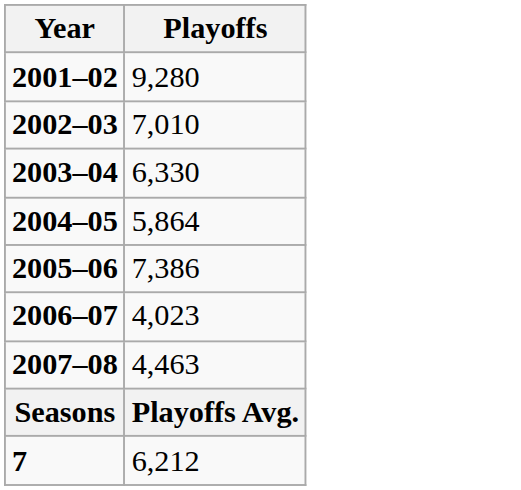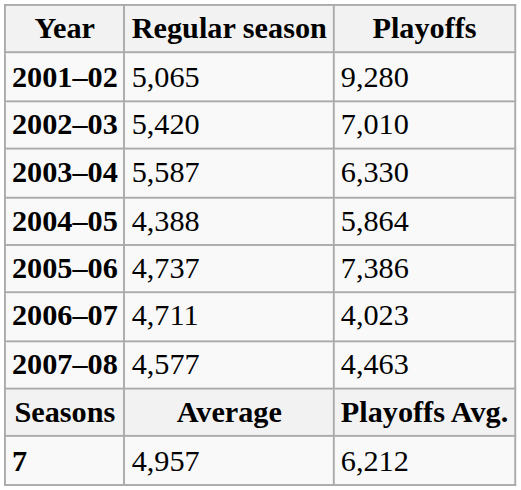 <table class="wikitable">
 <tr>
 <th>Year</th>
+<th>Regular season</th>
 <th>Playoffs</th>
 </tr>
 <tr>
 <td><strong>2001–02</strong></td>
+<td>5,065</td>
 <td>9,280</td>
 </tr>
 <tr>
 <td><strong>2002–03</strong></td>
+<td>5,420</td>
 <td>7,010</td>
 </tr>
 <tr>
 <td><strong>2003–04</strong></td>
+<td>5,587</td>
 <td>6,330</td>
 </tr>
 <tr>
 <td><strong>2004–05</strong></td>
+<td>4,388</td>
 <td>5,864</td>
 </tr>
 <tr>
 <td><strong>2005–06</strong></td>
+<td>4,737</td>
 <td>7,386</td>
 </tr>
 <tr>
 <td><strong>2006–07</strong></td>
+<td>4,711</td>
 <td>4,023</td>
 </tr>
 <tr>
 <td><strong>2007–08</strong></td>
+<td>4,577</td>
 <td>4,463</td>
 </tr>
 <tr>
 <th>Seasons</th>
+<th>Average</th>
 <th>Playoffs Avg.</th>
 </tr>
 <tr>
 <td><strong>7</strong></td>
+<td>4,957</td>
 <td>6,212</td>
 </tr>
 </table>
